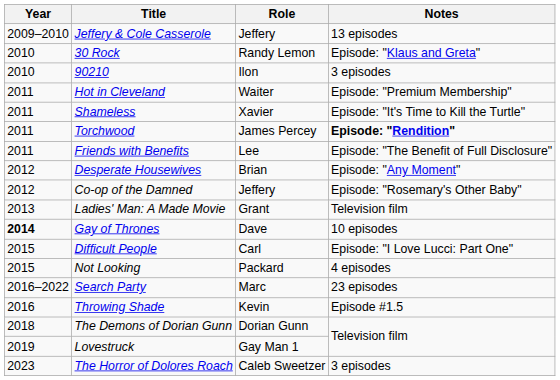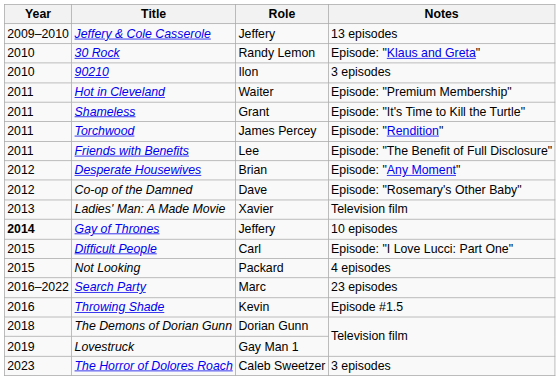 <table class="wikitable sortable">
 <tr>
 <th>Year</th>
 <th>Title</th>
 <th>Role</th>
 <th>Notes</th>
 </tr>
 <tr>
 <td>2009–2010</td>
 <td><em><a href='#'>Jeffery & Cole Casserole</a></em></td>
 <td>Jeffery</td>
 <td>13 episodes</td>
 </tr>
 <tr>
 <td>2010</td>
 <td><em><a href='#'>30 Rock</a></em></td>
 <td>Randy Lemon</td>
 <td>Episode: "<a href='#'>Klaus and Greta</a>"</td>
 </tr>
 <tr>
 <td>2010</td>
 <td><a href='#'><em>90210</em></a></td>
 <td>Ilon</td>
 <td>3 episodes</td>
 </tr>
 <tr>
 <td>2011</td>
 <td><em><a href='#'>Hot in Cleveland</a></em></td>
 <td>Waiter</td>
 <td>Episode: "Premium Membership"</td>
 </tr>
 <tr>
 <td>2011</td>
 <td><a href='#'><em>Shameless</em></a></td>
-<td>Xavier</td>
+<td>Grant</td>
 <td>Episode: "It's Time to Kill the Turtle"</td>
 </tr>
 <tr>
 <td>2011</td>
 <td><em><a href='#'>Torchwood</a></em></td>
 <td>James Percey</td>
-<td><strong>Episode: "<a href='#'>Rendition</a>"</strong></td>
+<td>Episode: "<a href='#'>Rendition</a>"</td>
 </tr>
 <tr>
 <td>2011</td>
 <td><a href='#'><em>Friends with Benefits</em></a></td>
 <td>Lee</td>
 <td>Episode: "The Benefit of Full Disclosure"</td>
 </tr>
 <tr>
 <td>2012</td>
 <td><em><a href='#'>Desperate Housewives</a></em></td>
 <td>Brian</td>
 <td>Episode: "<a href='#'>Any Moment</a>"</td>
 </tr>
 <tr>
 <td>2012</td>
 <td><em>Co-op of the Damned</em></td>
-<td>Jeffery</td>
+<td>Dave</td>
 <td>Episode: "Rosemary's Other Baby"</td>
 </tr>
 <tr>
 <td>2013</td>
 <td><em>Ladies' Man: A Made Movie</em></td>
-<td>Grant</td>
+<td>Xavier</td>
 <td>Television film</td>
 </tr>
 <tr>
 <td><strong>2014</strong></td>
 <td><em><a href='#'>Gay of Thrones</a></em></td>
-<td>Dave</td>
+<td>Jeffery</td>
 <td>10 episodes</td>
 </tr>
 <tr>
 <td>2015</td>
 <td><em><a href='#'>Difficult People</a></em></td>
 <td>Carl</td>
 <td>Episode: "I Love Lucci: Part One"</td>
 </tr>
 <tr>
 <td>2015</td>
 <td><em>Not Looking</em></td>
 <td>Packard</td>
 <td>4 episodes</td>
 </tr>
 <tr>
 <td>2016–2022</td>
 <td><a href='#'><em>Search Party</em></a></td>
 <td>Marc</td>
 <td>23 episodes</td>
 </tr>
 <tr>
 <td>2016</td>
 <td><em><a href='#'>Throwing Shade</a></em></td>
 <td>Kevin</td>
 <td>Episode #1.5</td>
 </tr>
 <tr>
 <td>2018</td>
 <td><em>The Demons of Dorian Gunn</em></td>
 <td>Dorian Gunn</td>
 <td rowspan="2">Television film</td>
 </tr>
 <tr>
 <td>2019</td>
 <td><em>Lovestruck</em></td>
 <td>Gay Man 1</td>
 </tr>
 <tr>
 <td>2023</td>
 <td><em><a href='#'>The Horror of Dolores Roach</a></em></td>
 <td>Caleb Sweetzer</td>
 <td>3 episodes</td>
 </tr>
 </table>
